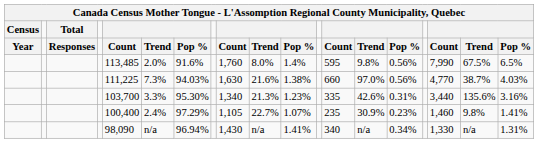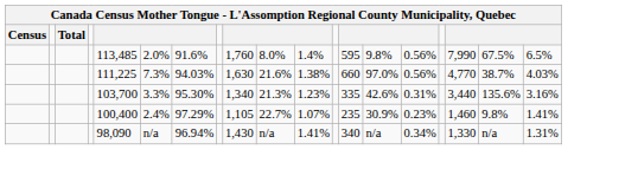 <table class="wikitable">
 <tr>
 <th colspan="19">Canada Census Mother Tongue - L'Assomption Regional County Municipality, Quebec</th>
 </tr>
 <tr>
 <th>Census</th>
 <td></td>
 <th>Total</th>
 <td colspan="1"></td>
 <th colspan="3"></th>
 <td colspan="1"></td>
 <th colspan="3"></th>
 <td colspan="1"></td>
 <th colspan="3"></th>
 <td colspan="1"></td>
 <th colspan="3"></th>
-</tr>
-<tr>
-<th>Year</th>
-<td></td>
-<th>Responses</th>
-<td></td>
-<th>Count</th>
-<th>Trend</th>
-<th>Pop %</th>
-<td></td>
-<th>Count</th>
-<th>Trend</th>
-<th>Pop %</th>
-<td></td>
-<th>Count</th>
-<th>Trend</th>
-<th>Pop %</th>
-<td></td>
-<th>Count</th>
-<th>Trend</th>
-<th>Pop %</th>
 </tr>
 <tr>
 <td></td>
 <td></td>
 <td></td>
 <td></td>
 <td>113,485</td>
 <td> 2.0%</td>
 <td>91.6%</td>
 <td></td>
 <td>1,760</td>
 <td> 8.0%</td>
 <td>1.4%</td>
 <td></td>
 <td>595</td>
 <td> 9.8%</td>
 <td>0.56%</td>
 <td></td>
 <td>7,990</td>
 <td> 67.5%</td>
 <td>6.5%</td>
 </tr>
 <tr>
 <td></td>
 <td></td>
 <td></td>
 <td></td>
 <td>111,225</td>
 <td> 7.3%</td>
 <td>94.03%</td>
 <td></td>
 <td>1,630</td>
 <td> 21.6%</td>
 <td>1.38%</td>
 <td></td>
 <td>660</td>
 <td> 97.0%</td>
 <td>0.56%</td>
 <td></td>
 <td>4,770</td>
 <td> 38.7%</td>
 <td>4.03%</td>
 </tr>
 <tr>
 <td></td>
 <td></td>
 <td></td>
 <td></td>
 <td>103,700</td>
 <td> 3.3%</td>
 <td>95.30%</td>
 <td></td>
 <td>1,340</td>
 <td> 21.3%</td>
 <td>1.23%</td>
 <td></td>
 <td>335</td>
 <td> 42.6%</td>
 <td>0.31%</td>
 <td></td>
 <td>3,440</td>
 <td> 135.6%</td>
 <td>3.16%</td>
 </tr>
 <tr>
 <td></td>
 <td></td>
 <td></td>
 <td></td>
 <td>100,400</td>
 <td> 2.4%</td>
 <td>97.29%</td>
 <td></td>
 <td>1,105</td>
 <td> 22.7%</td>
 <td>1.07%</td>
 <td></td>
 <td>235</td>
 <td> 30.9%</td>
 <td>0.23%</td>
 <td></td>
 <td>1,460</td>
 <td> 9.8%</td>
 <td>1.41%</td>
 </tr>
 <tr>
 <td></td>
 <td></td>
 <td></td>
 <td></td>
 <td>98,090</td>
 <td>n/a</td>
 <td>96.94%</td>
 <td></td>
 <td>1,430</td>
 <td>n/a</td>
 <td>1.41%</td>
 <td></td>
 <td>340</td>
 <td>n/a</td>
 <td>0.34%</td>
 <td></td>
 <td>1,330</td>
 <td>n/a</td>
 <td>1.31%</td>
 </tr>
 </table>
